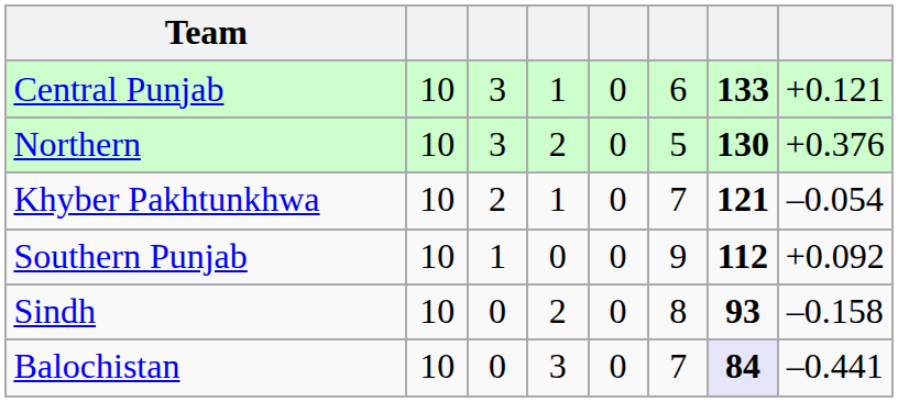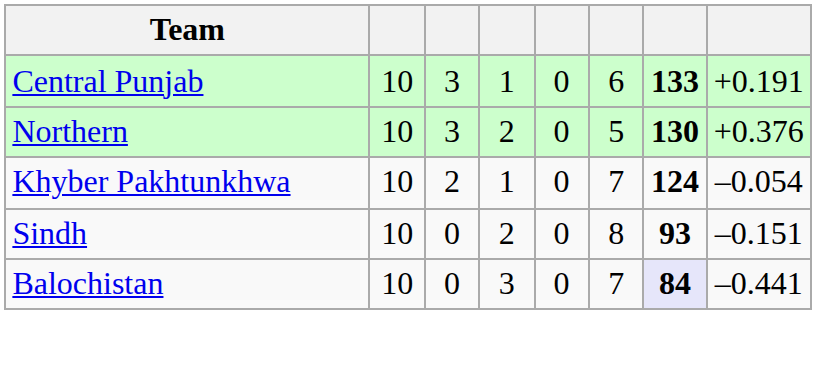 <table class="wikitable" style="text-align:center;">
 <tr>
 <th width=175>Team</th>
 <th width="20"></th>
 <th width="20"></th>
 <th width="20"></th>
 <th width="20"></th>
 <th width="20"></th>
 <th width="20"></th>
 <th width="20"></th>
 </tr>
 <tr style="background:#cfc;">
 <td style="text-align:left;"><a href='#'>Central Punjab</a></td>
 <td>10</td>
 <td>3</td>
 <td>1</td>
 <td>0</td>
 <td>6</td>
 <td><strong>133</strong></td>
-<td>+0.121</td>
+<td>+0.191</td>
 </tr>
 <tr style="background:#cfc;">
 <td style="text-align:left;"><a href='#'>Northern</a></td>
 <td>10</td>
 <td>3</td>
 <td>2</td>
 <td>0</td>
 <td>5</td>
 <td><strong>130</strong></td>
 <td>+0.376</td>
 </tr>
 <tr>
 <td style="text-align:left;"><a href='#'>Khyber Pakhtunkhwa</a></td>
 <td>10</td>
 <td>2</td>
 <td>1</td>
 <td>0</td>
 <td>7</td>
-<td><strong>121</strong></td>
+<td><strong>124</strong></td>
 <td>–0.054</td>
-</tr>
-<tr>
-<td style="text-align:left;"><a href='#'>Southern Punjab</a></td>
-<td>10</td>
-<td>1</td>
-<td>0</td>
-<td>0</td>
-<td>9</td>
-<td><strong>112</strong></td>
-<td>+0.092</td>
 </tr>
 <tr>
 <td style="text-align:left;"><a href='#'>Sindh</a></td>
 <td>10</td>
 <td>0</td>
 <td>2</td>
 <td>0</td>
 <td>8</td>
 <td><strong>93</strong></td>
-<td>–0.158</td>
+<td>–0.151</td>
 </tr>
 <tr>
 <td style="text-align:left;"><a href='#'>Balochistan</a></td>
 <td>10</td>
 <td>0</td>
 <td>3</td>
 <td>0</td>
 <td>7</td>
 <td style="background: lavender;"><strong>84</strong></td>
 <td>–0.441</td>
 </tr>
 </table>
